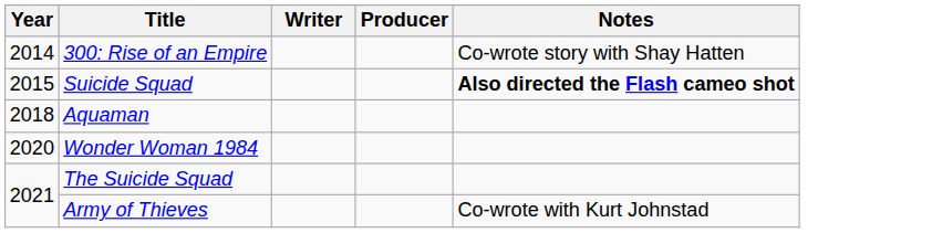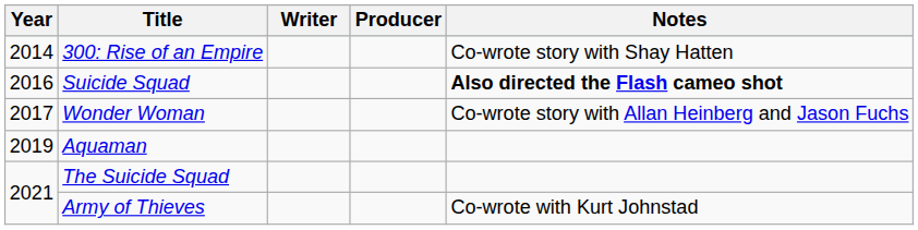 <table class="wikitable sortable unsortable">
 <tr style="background:#b0c4de; text-align:center;">
 <th>Year</th>
 <th>Title</th>
 <th width=60>Writer</th>
 <th width=60>Producer</th>
 <th>Notes</th>
 </tr>
 <tr>
 <td>2014</td>
 <td><em><a href='#'>300: Rise of an Empire</a></em></td>
 <td></td>
 <td></td>
 <td>Co-wrote story with Shay Hatten</td>
 </tr>
 <tr>
-<td>2015</td>
+<td>2016</td>
 <td><em><a href='#'>Suicide Squad</a></em></td>
 <td></td>
 <td></td>
 <td><strong>Also directed the <a href='#'>Flash</a> cameo shot</strong></td>
 </tr>
 <tr>
-<td>2018</td>
-<td><em><a href='#'>Aquaman</a></em></td>
+<td>2017</td>
+<td><em><a href='#'>Wonder Woman</a></em></td>
 <td></td>
 <td></td>
-<td></td>
+<td>Co-wrote story with <a href='#'>Allan Heinberg</a> and <a href='#'>Jason Fuchs</a></td>
 </tr>
 <tr>
-<td>2020</td>
-<td><em><a href='#'>Wonder Woman 1984</a></em></td>
+<td>2019</td>
+<td><em><a href='#'>Aquaman</a></em></td>
 <td></td>
 <td></td>
 <td></td>
 </tr>
 <tr>
 <td rowspan= "2">2021</td>
 <td><em><a href='#'>The Suicide Squad</a></em></td>
 <td></td>
 <td></td>
 <td></td>
 </tr>
 <tr>
 <td><em><a href='#'>Army of Thieves</a></em></td>
 <td></td>
 <td></td>
 <td>Co-wrote with Kurt Johnstad</td>
 </tr>
 </table>
